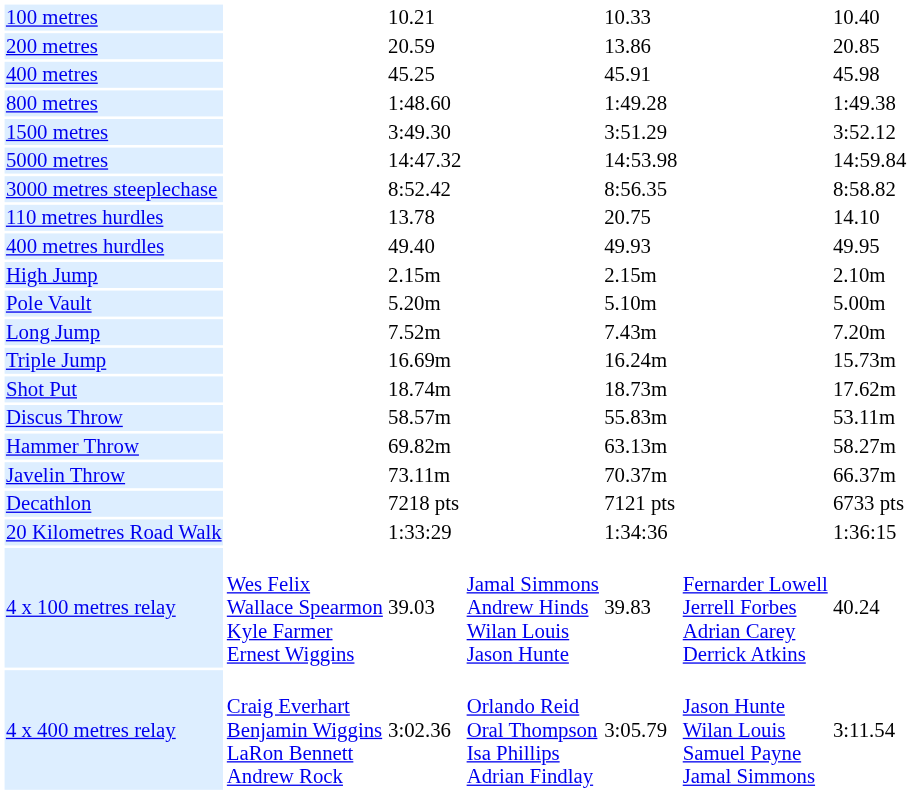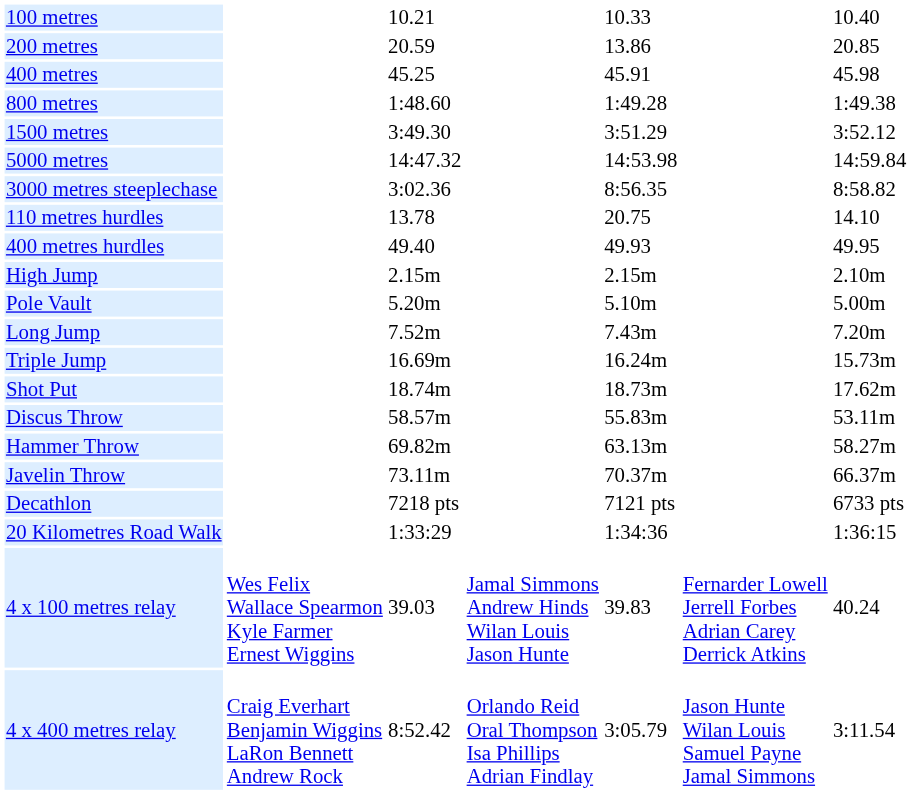 <table>
 <tr>
 <td bgcolor = DDEEFF><a href='#'>100 metres</a></td>
 <td></td>
 <td>10.21</td>
 <td></td>
 <td>10.33</td>
 <td></td>
 <td>10.40</td>
 </tr>
 <tr>
 <td bgcolor = DDEEFF><a href='#'>200 metres</a></td>
 <td></td>
 <td>20.59</td>
 <td></td>
 <td>13.86</td>
 <td></td>
 <td>20.85</td>
 </tr>
 <tr>
 <td bgcolor = DDEEFF><a href='#'>400 metres</a></td>
 <td></td>
 <td>45.25</td>
 <td></td>
 <td>45.91</td>
 <td></td>
 <td>45.98</td>
 </tr>
 <tr>
 <td bgcolor = DDEEFF><a href='#'>800 metres</a></td>
 <td></td>
 <td>1:48.60</td>
 <td></td>
 <td>1:49.28</td>
 <td></td>
 <td>1:49.38</td>
 </tr>
 <tr>
 <td bgcolor = DDEEFF><a href='#'>1500 metres</a></td>
 <td></td>
 <td>3:49.30</td>
 <td></td>
 <td>3:51.29</td>
 <td></td>
 <td>3:52.12</td>
 </tr>
 <tr>
 <td bgcolor = DDEEFF><a href='#'>5000 metres</a></td>
 <td></td>
 <td>14:47.32</td>
 <td></td>
 <td>14:53.98</td>
 <td></td>
 <td>14:59.84</td>
 </tr>
 <tr>
 <td bgcolor = DDEEFF><a href='#'>3000 metres steeplechase</a></td>
 <td></td>
-<td>8:52.42</td>
+<td>3:02.36</td>
 <td></td>
 <td>8:56.35</td>
 <td></td>
 <td>8:58.82</td>
 </tr>
 <tr>
 <td bgcolor = DDEEFF><a href='#'>110 metres hurdles</a></td>
 <td></td>
 <td>13.78</td>
 <td></td>
 <td>20.75</td>
 <td></td>
 <td>14.10</td>
 </tr>
 <tr>
 <td bgcolor = DDEEFF><a href='#'>400 metres hurdles</a></td>
 <td></td>
 <td>49.40</td>
 <td></td>
 <td>49.93</td>
 <td></td>
 <td>49.95</td>
 </tr>
 <tr>
 <td bgcolor = DDEEFF><a href='#'>High Jump</a></td>
 <td></td>
 <td>2.15m</td>
 <td></td>
 <td>2.15m</td>
 <td></td>
 <td>2.10m</td>
 </tr>
 <tr>
 <td bgcolor = DDEEFF><a href='#'>Pole Vault</a></td>
 <td></td>
 <td>5.20m</td>
 <td></td>
 <td>5.10m</td>
 <td></td>
 <td>5.00m</td>
 </tr>
 <tr>
 <td bgcolor = DDEEFF><a href='#'>Long Jump</a></td>
 <td></td>
 <td>7.52m</td>
 <td></td>
 <td>7.43m</td>
 <td></td>
 <td>7.20m</td>
 </tr>
 <tr>
 <td bgcolor = DDEEFF><a href='#'>Triple Jump</a></td>
 <td></td>
 <td>16.69m</td>
 <td></td>
 <td>16.24m</td>
 <td></td>
 <td>15.73m</td>
 </tr>
 <tr>
 <td bgcolor = DDEEFF><a href='#'>Shot Put</a></td>
 <td></td>
 <td>18.74m</td>
 <td></td>
 <td>18.73m</td>
 <td></td>
 <td>17.62m</td>
 </tr>
 <tr>
 <td bgcolor = DDEEFF><a href='#'>Discus Throw</a></td>
 <td></td>
 <td>58.57m</td>
 <td></td>
 <td>55.83m</td>
 <td></td>
 <td>53.11m</td>
 </tr>
 <tr>
 <td bgcolor = DDEEFF><a href='#'>Hammer Throw</a></td>
 <td></td>
 <td>69.82m</td>
 <td></td>
 <td>63.13m</td>
 <td></td>
 <td>58.27m</td>
 </tr>
 <tr>
 <td bgcolor = DDEEFF><a href='#'>Javelin Throw</a></td>
 <td></td>
 <td>73.11m</td>
 <td></td>
 <td>70.37m</td>
 <td></td>
 <td>66.37m</td>
 </tr>
 <tr>
 <td bgcolor = DDEEFF><a href='#'>Decathlon</a></td>
 <td></td>
 <td>7218 pts</td>
 <td></td>
 <td>7121 pts</td>
 <td></td>
 <td>6733 pts</td>
 </tr>
 <tr>
 <td bgcolor = DDEEFF><a href='#'>20 Kilometres Road Walk</a></td>
 <td></td>
 <td>1:33:29</td>
 <td></td>
 <td>1:34:36</td>
 <td></td>
 <td>1:36:15</td>
 </tr>
 <tr>
 <td bgcolor = DDEEFF><a href='#'>4 x 100 metres relay</a></td>
 <td> <br> <a href='#'>Wes Felix</a> <br> <a href='#'>Wallace Spearmon</a> <br> <a href='#'>Kyle Farmer</a> <br> <a href='#'>Ernest Wiggins</a></td>
 <td>39.03</td>
 <td> <br> <a href='#'>Jamal Simmons</a> <br> <a href='#'>Andrew Hinds</a> <br> <a href='#'>Wilan Louis</a> <br> <a href='#'>Jason Hunte</a></td>
 <td>39.83</td>
 <td> <br> <a href='#'>Fernarder Lowell</a> <br> <a href='#'>Jerrell Forbes</a> <br> <a href='#'>Adrian Carey</a> <br> <a href='#'>Derrick Atkins</a></td>
 <td>40.24</td>
 </tr>
 <tr>
 <td bgcolor = DDEEFF><a href='#'>4 x 400 metres relay</a></td>
 <td> <br> <a href='#'>Craig Everhart</a> <br> <a href='#'>Benjamin Wiggins</a> <br> <a href='#'>LaRon Bennett</a> <br> <a href='#'>Andrew Rock</a></td>
-<td>3:02.36</td>
+<td>8:52.42</td>
 <td> <br> <a href='#'>Orlando Reid</a> <br> <a href='#'>Oral Thompson</a> <br> <a href='#'>Isa Phillips</a> <br> <a href='#'>Adrian Findlay</a></td>
 <td>3:05.79</td>
 <td> <br> <a href='#'>Jason Hunte</a> <br> <a href='#'>Wilan Louis</a> <br> <a href='#'>Samuel Payne</a> <br> <a href='#'>Jamal Simmons</a></td>
 <td>3:11.54</td>
 </tr>
 </table>
